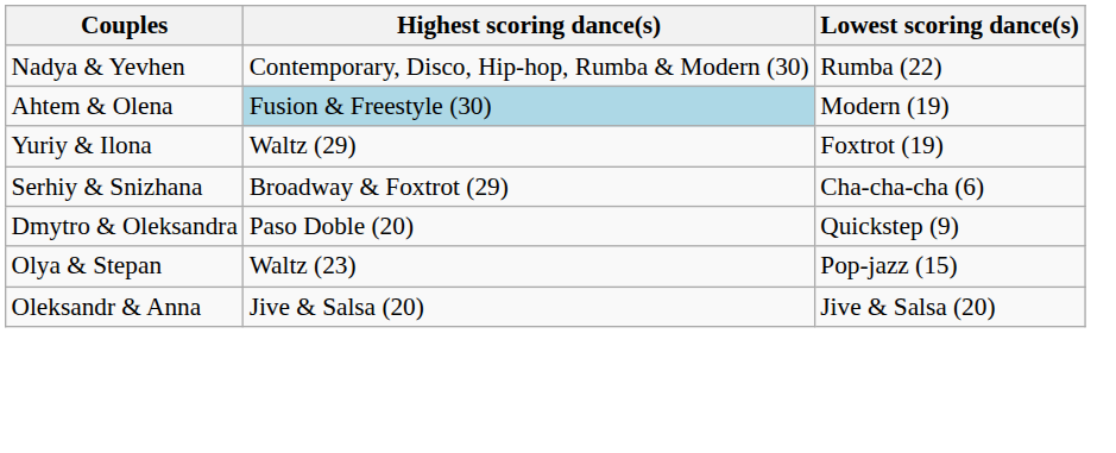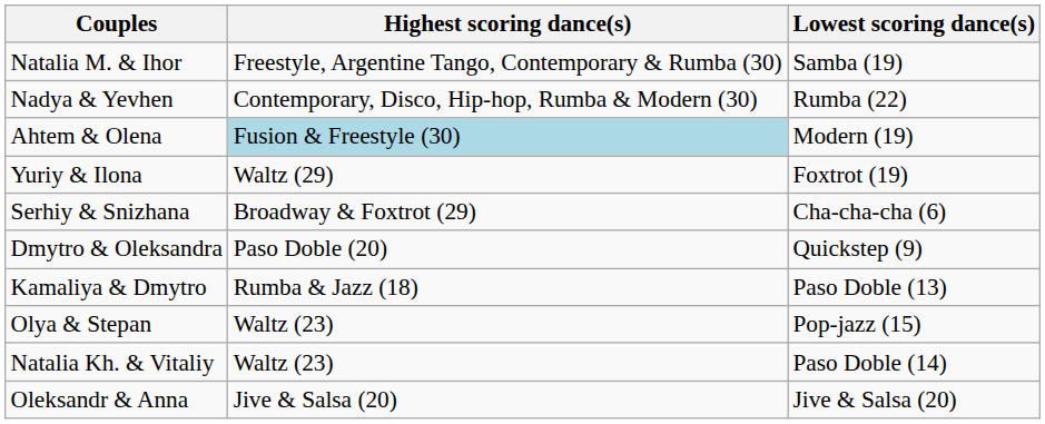 <table class="wikitable">
 <tr>
 <th>Couples</th>
 <th>Highest scoring dance(s)</th>
 <th>Lowest scoring dance(s)</th>
+</tr>
+<tr>
+<td>Natalia M. & Ihor</td>
+<td>Freestyle, Argentine Tango, Contemporary & Rumba (30)</td>
+<td>Samba (19)</td>
 </tr>
 <tr>
 <td>Nadya & Yevhen</td>
 <td>Contemporary, Disco, Hip-hop, Rumba & Modern (30)</td>
 <td>Rumba (22)</td>
 </tr>
 <tr>
 <td>Ahtem & Olena</td>
 <td style="background: lightblue;">Fusion & Freestyle (30)</td>
 <td>Modern (19)</td>
 </tr>
 <tr>
 <td>Yuriy & Ilona</td>
 <td>Waltz (29)</td>
 <td>Foxtrot (19)</td>
 </tr>
 <tr>
 <td>Serhiy & Snizhana</td>
 <td>Broadway & Foxtrot (29)</td>
 <td>Cha-cha-cha (6)</td>
 </tr>
 <tr>
 <td>Dmytro & Oleksandra</td>
 <td>Paso Doble (20)</td>
 <td>Quickstep (9)</td>
 </tr>
 <tr>
+<td>Kamaliya & Dmytro</td>
+<td>Rumba & Jazz (18)</td>
+<td>Paso Doble (13)</td>
+</tr>
+<tr>
 <td>Olya & Stepan</td>
 <td>Waltz (23)</td>
 <td>Pop-jazz (15)</td>
+</tr>
+<tr>
+<td>Natalia Kh. & Vitaliy</td>
+<td>Waltz (23)</td>
+<td>Paso Doble (14)</td>
 </tr>
 <tr>
 <td>Oleksandr & Anna</td>
 <td>Jive & Salsa (20)</td>
 <td>Jive & Salsa (20)</td>
 </tr>
 </table>
